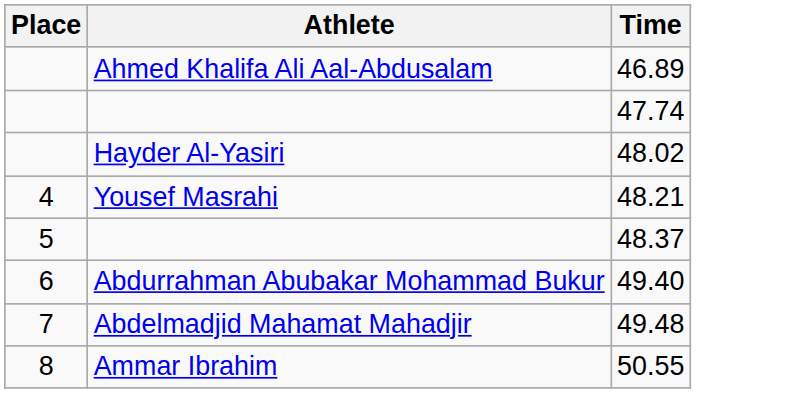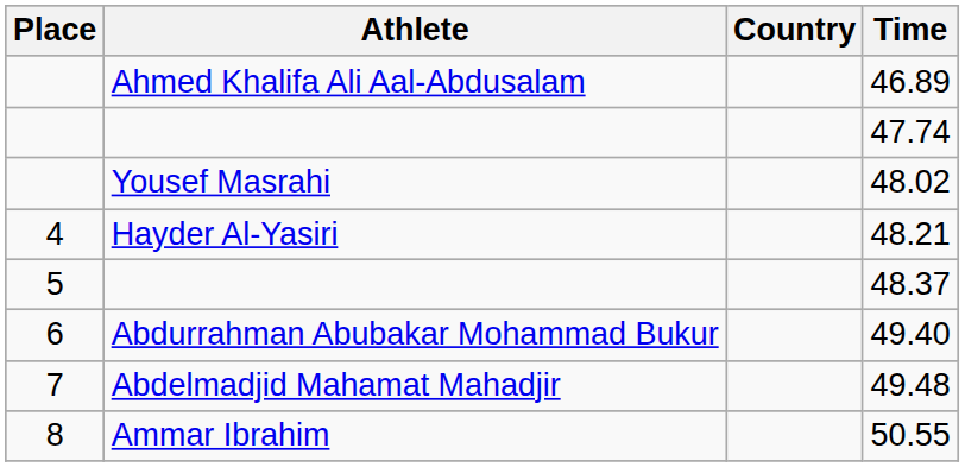 <table class="wikitable">
 <tr>
 <th>Place</th>
 <th>Athlete</th>
+<th>Country</th>
 <th>Time</th>
 </tr>
 <tr>
 <td align=center></td>
 <td><a href='#'>Ahmed Khalifa Ali Aal-Abdusalam</a></td>
+<td></td>
 <td>46.89</td>
 </tr>
 <tr>
 <td align=center></td>
 <td></td>
+<td></td>
 <td>47.74</td>
 </tr>
 <tr>
 <td align=center></td>
-<td><a href='#'>Hayder Al-Yasiri</a></td>
+<td><a href='#'>Yousef Masrahi</a></td>
+<td></td>
 <td>48.02</td>
 </tr>
 <tr>
 <td align=center>4</td>
-<td><a href='#'>Yousef Masrahi</a></td>
+<td><a href='#'>Hayder Al-Yasiri</a></td>
+<td></td>
 <td>48.21</td>
 </tr>
 <tr>
 <td align=center>5</td>
+<td></td>
 <td></td>
 <td>48.37</td>
 </tr>
 <tr>
 <td align=center>6</td>
 <td><a href='#'>Abdurrahman Abubakar Mohammad Bukur</a></td>
+<td></td>
 <td>49.40</td>
 </tr>
 <tr>
 <td align=center>7</td>
 <td><a href='#'>Abdelmadjid Mahamat Mahadjir</a></td>
+<td></td>
 <td>49.48</td>
 </tr>
 <tr>
 <td align=center>8</td>
 <td><a href='#'>Ammar Ibrahim</a></td>
+<td></td>
 <td>50.55</td>
 </tr>
 </table>
